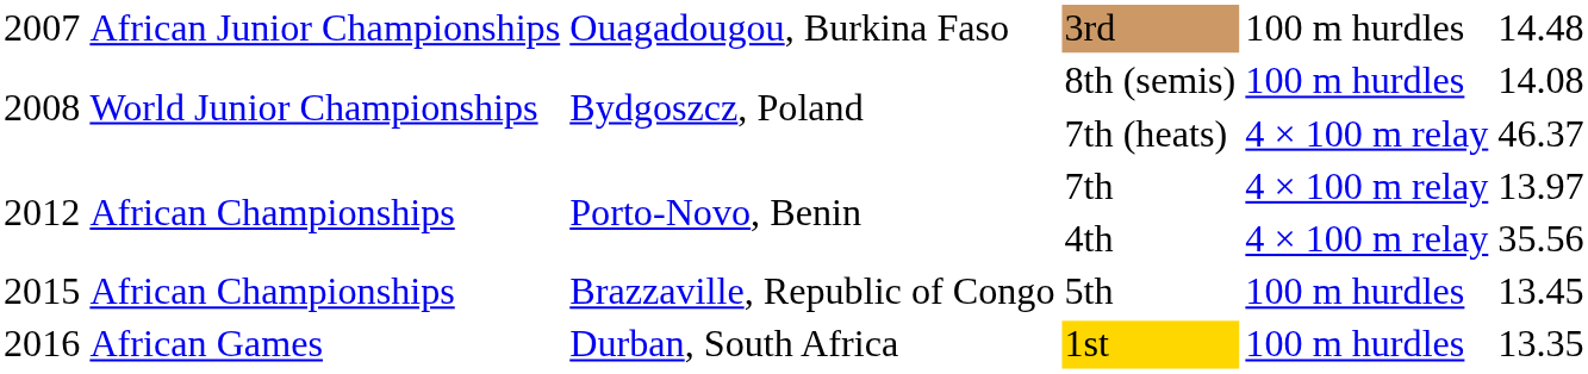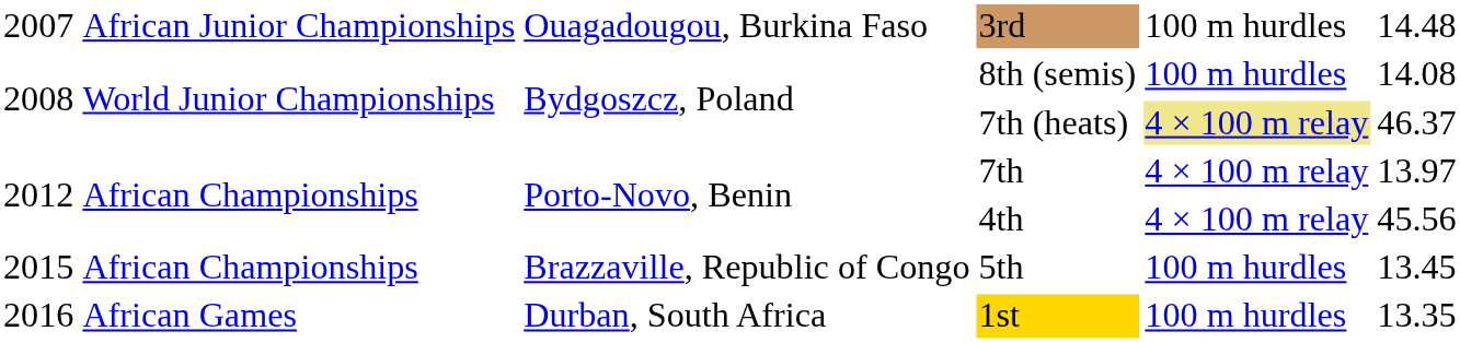 <table>
 <tr>
 <td>2007</td>
 <td><a href='#'>African Junior Championships</a></td>
 <td><a href='#'>Ouagadougou</a>, Burkina Faso</td>
 <td bgcolor=cc9966>3rd</td>
 <td>100 m hurdles</td>
 <td>14.48</td>
 </tr>
 <tr>
 <td rowspan=2>2008</td>
 <td rowspan=2><a href='#'>World Junior Championships</a></td>
 <td rowspan=2><a href='#'>Bydgoszcz</a>, Poland</td>
 <td>8th (semis)</td>
 <td><a href='#'>100 m hurdles</a></td>
 <td>14.08</td>
 </tr>
 <tr>
 <td>7th (heats)</td>
-<td><a href='#'>4 × 100 m relay</a></td>
+<td style="background: khaki;"><a href='#'>4 × 100 m relay</a></td>
 <td>46.37</td>
 </tr>
 <tr>
 <td rowspan=2>2012</td>
 <td rowspan=2><a href='#'>African Championships</a></td>
 <td rowspan=2><a href='#'>Porto-Novo</a>, Benin</td>
 <td>7th</td>
 <td><a href='#'>4 × 100 m relay</a></td>
 <td>13.97</td>
 </tr>
 <tr>
 <td>4th</td>
 <td><a href='#'>4 × 100 m relay</a></td>
-<td>35.56</td>
+<td>45.56</td>
 </tr>
 <tr>
 <td>2015</td>
 <td><a href='#'>African Championships</a></td>
 <td><a href='#'>Brazzaville</a>, Republic of Congo</td>
 <td>5th</td>
 <td><a href='#'>100 m hurdles</a></td>
 <td>13.45</td>
 </tr>
 <tr>
 <td>2016</td>
 <td><a href='#'>African Games</a></td>
 <td><a href='#'>Durban</a>, South Africa</td>
 <td bgcolor=gold>1st</td>
 <td><a href='#'>100 m hurdles</a></td>
 <td>13.35</td>
 </tr>
 </table>
